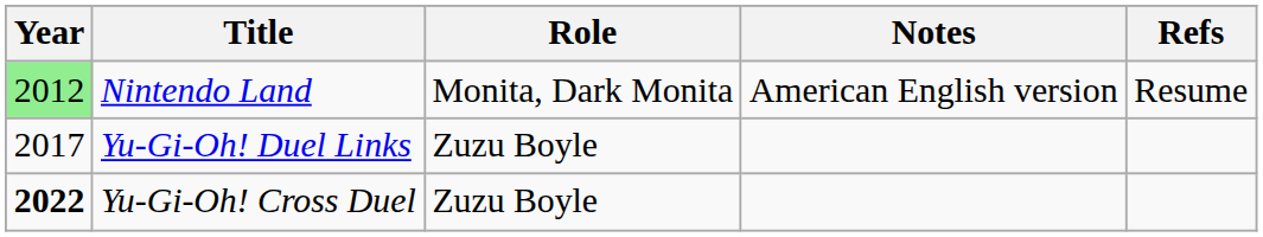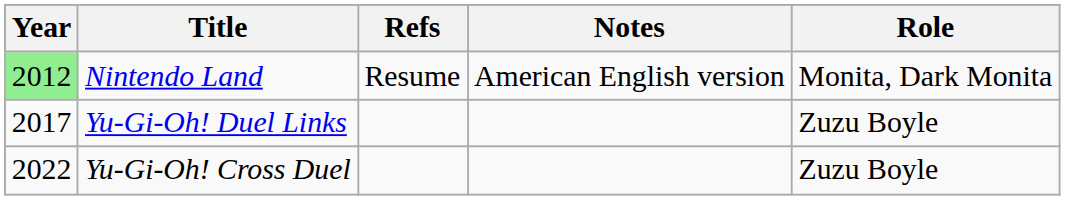 <table class="wikitable sortable">
 <tr>
 <th>Year</th>
 <th>Title</th>
+<th class="unsortable">Refs</th>
+<th class="unsortable">Notes</th>
 <th>Role</th>
-<th class="unsortable">Notes</th>
-<th class="unsortable">Refs</th>
 </tr>
 <tr>
 <td style="background: lightgreen;">2012</td>
 <td><em><a href='#'>Nintendo Land</a></em></td>
+<td>Resume</td>
+<td>American English version</td>
 <td>Monita, Dark Monita</td>
-<td>American English version</td>
-<td>Resume</td>
 </tr>
 <tr>
 <td>2017</td>
 <td><em><a href='#'>Yu-Gi-Oh! Duel Links</a></em></td>
-<td>Zuzu Boyle</td>
 <td></td>
 <td></td>
+<td>Zuzu Boyle</td>
 </tr>
 <tr>
-<td><strong>2022</strong></td>
+<td>2022</td>
 <td><em>Yu-Gi-Oh! Cross Duel</em></td>
-<td>Zuzu Boyle</td>
 <td></td>
 <td></td>
+<td>Zuzu Boyle</td>
 </tr>
 </table>
